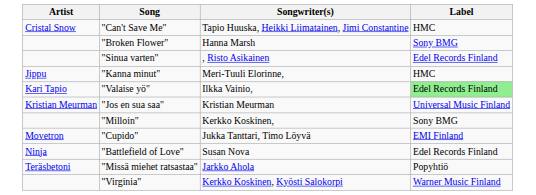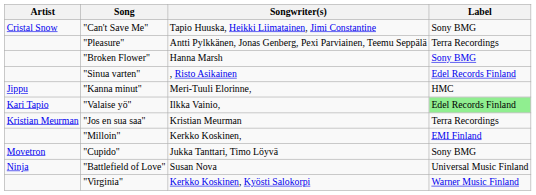 <table class="sortable wikitable" style="margin: 1em auto 1em auto; text-align:left;">
 <tr>
 <th>Artist</th>
 <th>Song</th>
 <th>Songwriter(s)</th>
 <th>Label</th>
 </tr>
 <tr>
 <td><a href='#'>Cristal Snow</a></td>
 <td>"Can't Save Me"</td>
 <td>Tapio Huuska, <a href='#'>Heikki Liimatainen</a>, <a href='#'>Jimi Constantine</a></td>
-<td>HMC</td>
+<td>Sony BMG</td>
+</tr>
+<tr>
+<td></td>
+<td>"Pleasure"</td>
+<td>Antti Pylkkänen, Jonas Genberg, Pexi Parviainen, Teemu Seppälä</td>
+<td>Terra Recordings</td>
 </tr>
 <tr>
 <td></td>
 <td>"Broken Flower"</td>
 <td>Hanna Marsh</td>
 <td><a href='#'>Sony BMG</a></td>
 </tr>
 <tr>
 <td></td>
 <td>"Sinua varten"</td>
 <td>, <a href='#'>Risto Asikainen</a></td>
 <td><a href='#'>Edel Records Finland</a></td>
 </tr>
 <tr>
 <td><a href='#'>Jippu</a></td>
 <td>"Kanna minut"</td>
 <td>Meri-Tuuli Elorinne, </td>
 <td>HMC</td>
 </tr>
 <tr>
 <td><a href='#'>Kari Tapio</a></td>
 <td>"Valaise yö"</td>
 <td>Ilkka Vainio, </td>
 <td style="background: lightgreen;">Edel Records Finland</td>
 </tr>
 <tr>
 <td><a href='#'>Kristian Meurman</a></td>
 <td>"Jos en sua saa"</td>
 <td>Kristian Meurman</td>
-<td><a href='#'>Universal Music Finland</a></td>
+<td>Terra Recordings</td>
 </tr>
 <tr>
 <td></td>
 <td>"Milloin"</td>
 <td>Kerkko Koskinen, </td>
-<td>Sony BMG</td>
+<td><a href='#'>EMI Finland</a></td>
 </tr>
 <tr>
 <td><a href='#'>Movetron</a></td>
 <td>"Cupido"</td>
 <td>Jukka Tanttari, Timo Löyvä</td>
-<td><a href='#'>EMI Finland</a></td>
+<td>Sony BMG</td>
 </tr>
 <tr>
 <td><a href='#'>Ninja</a></td>
 <td>"Battlefield of Love"</td>
 <td>Susan Nova</td>
-<td>Edel Records Finland</td>
-</tr>
-<tr>
-<td><a href='#'>Teräsbetoni</a></td>
-<td>"Missä miehet ratsastaa"</td>
-<td><a href='#'>Jarkko Ahola</a></td>
-<td>Popyhtiö</td>
+<td>Universal Music Finland</td>
 </tr>
 <tr>
 <td></td>
 <td>"Virginia"</td>
 <td><a href='#'>Kerkko Koskinen</a>, <a href='#'>Kyösti Salokorpi</a></td>
 <td><a href='#'>Warner Music Finland</a></td>
 </tr>
 </table>
